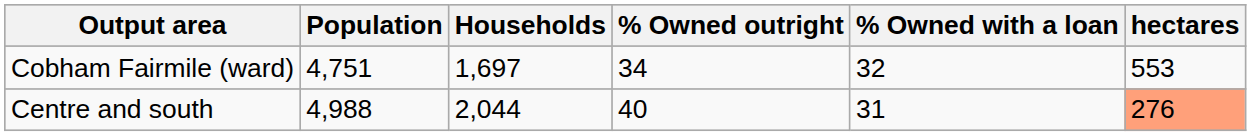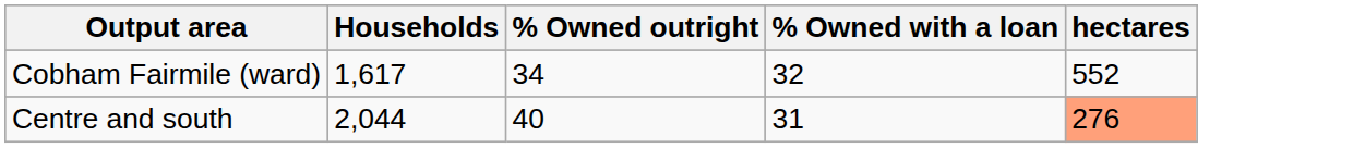 <table class="wikitable">
 <tr>
 <th>Output area</th>
-<th>Population</th>
 <th>Households</th>
 <th>% Owned outright</th>
 <th>% Owned with a loan</th>
 <th>hectares</th>
 </tr>
 <tr>
 <td>Cobham Fairmile (ward)</td>
-<td>4,751</td>
-<td>1,697</td>
+<td>1,617</td>
 <td>34</td>
 <td>32</td>
-<td>553</td>
+<td>552</td>
 </tr>
 <tr>
 <td>Centre and south</td>
-<td>4,988</td>
 <td>2,044</td>
 <td>40</td>
 <td>31</td>
 <td style="background: lightsalmon;">276</td>
 </tr>
 </table>
